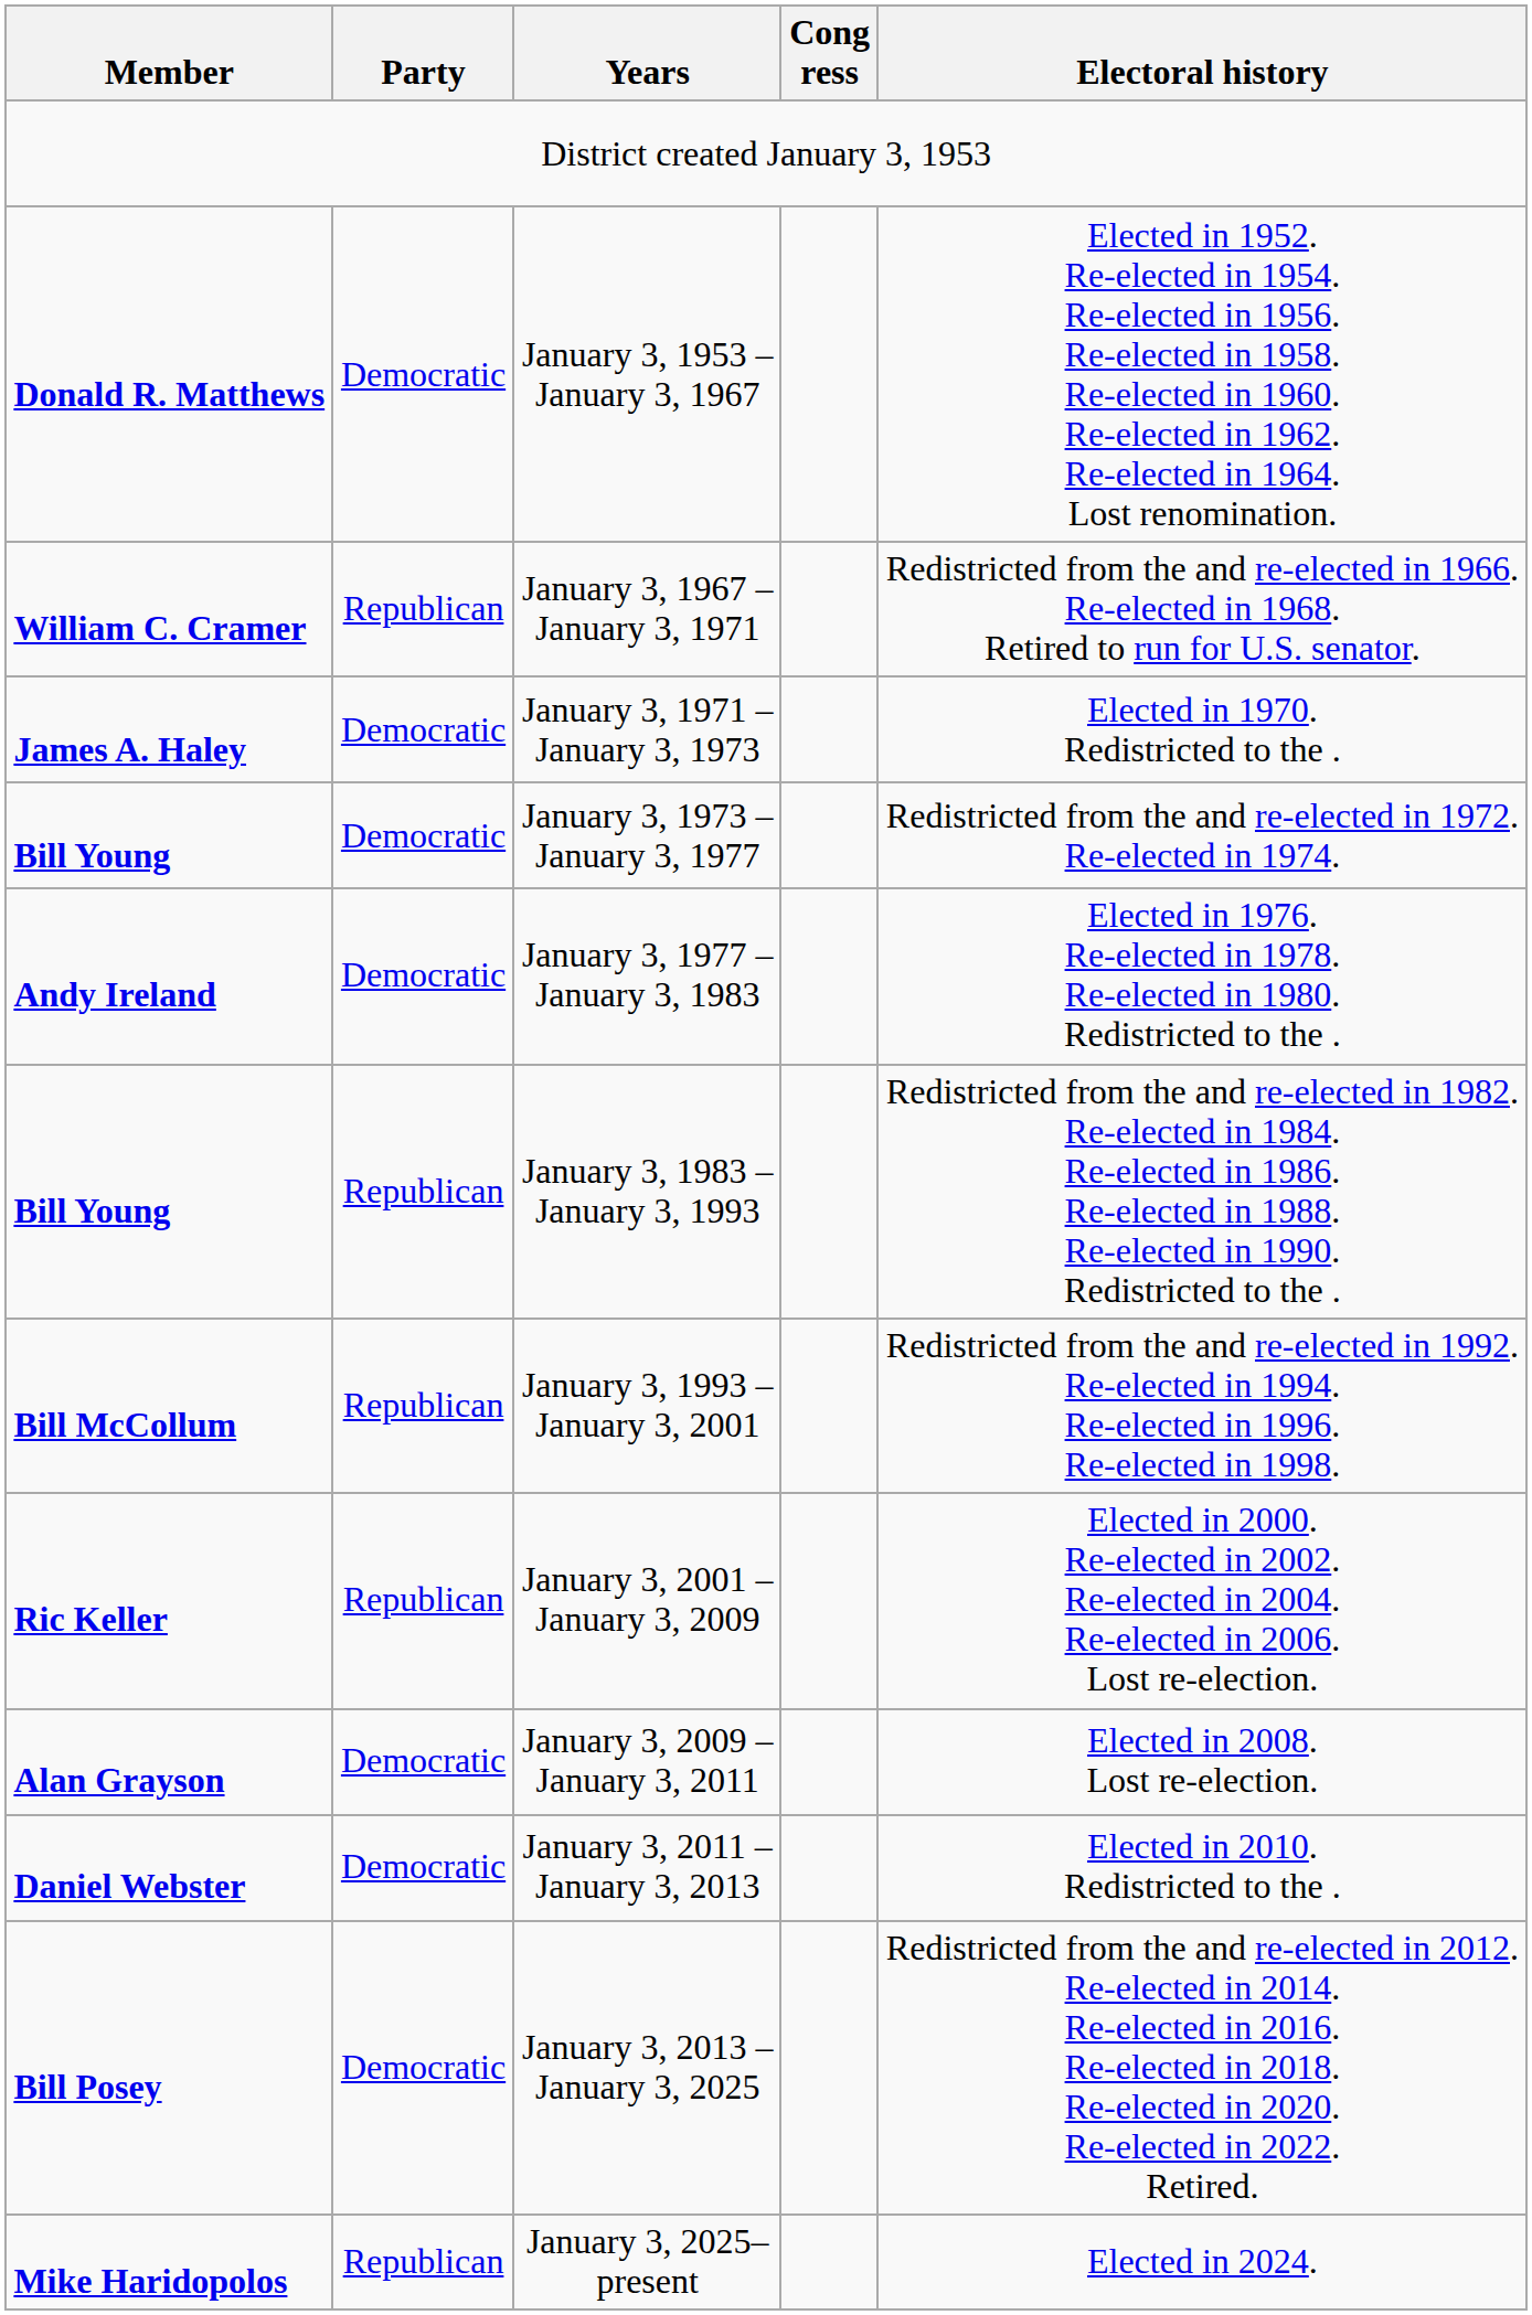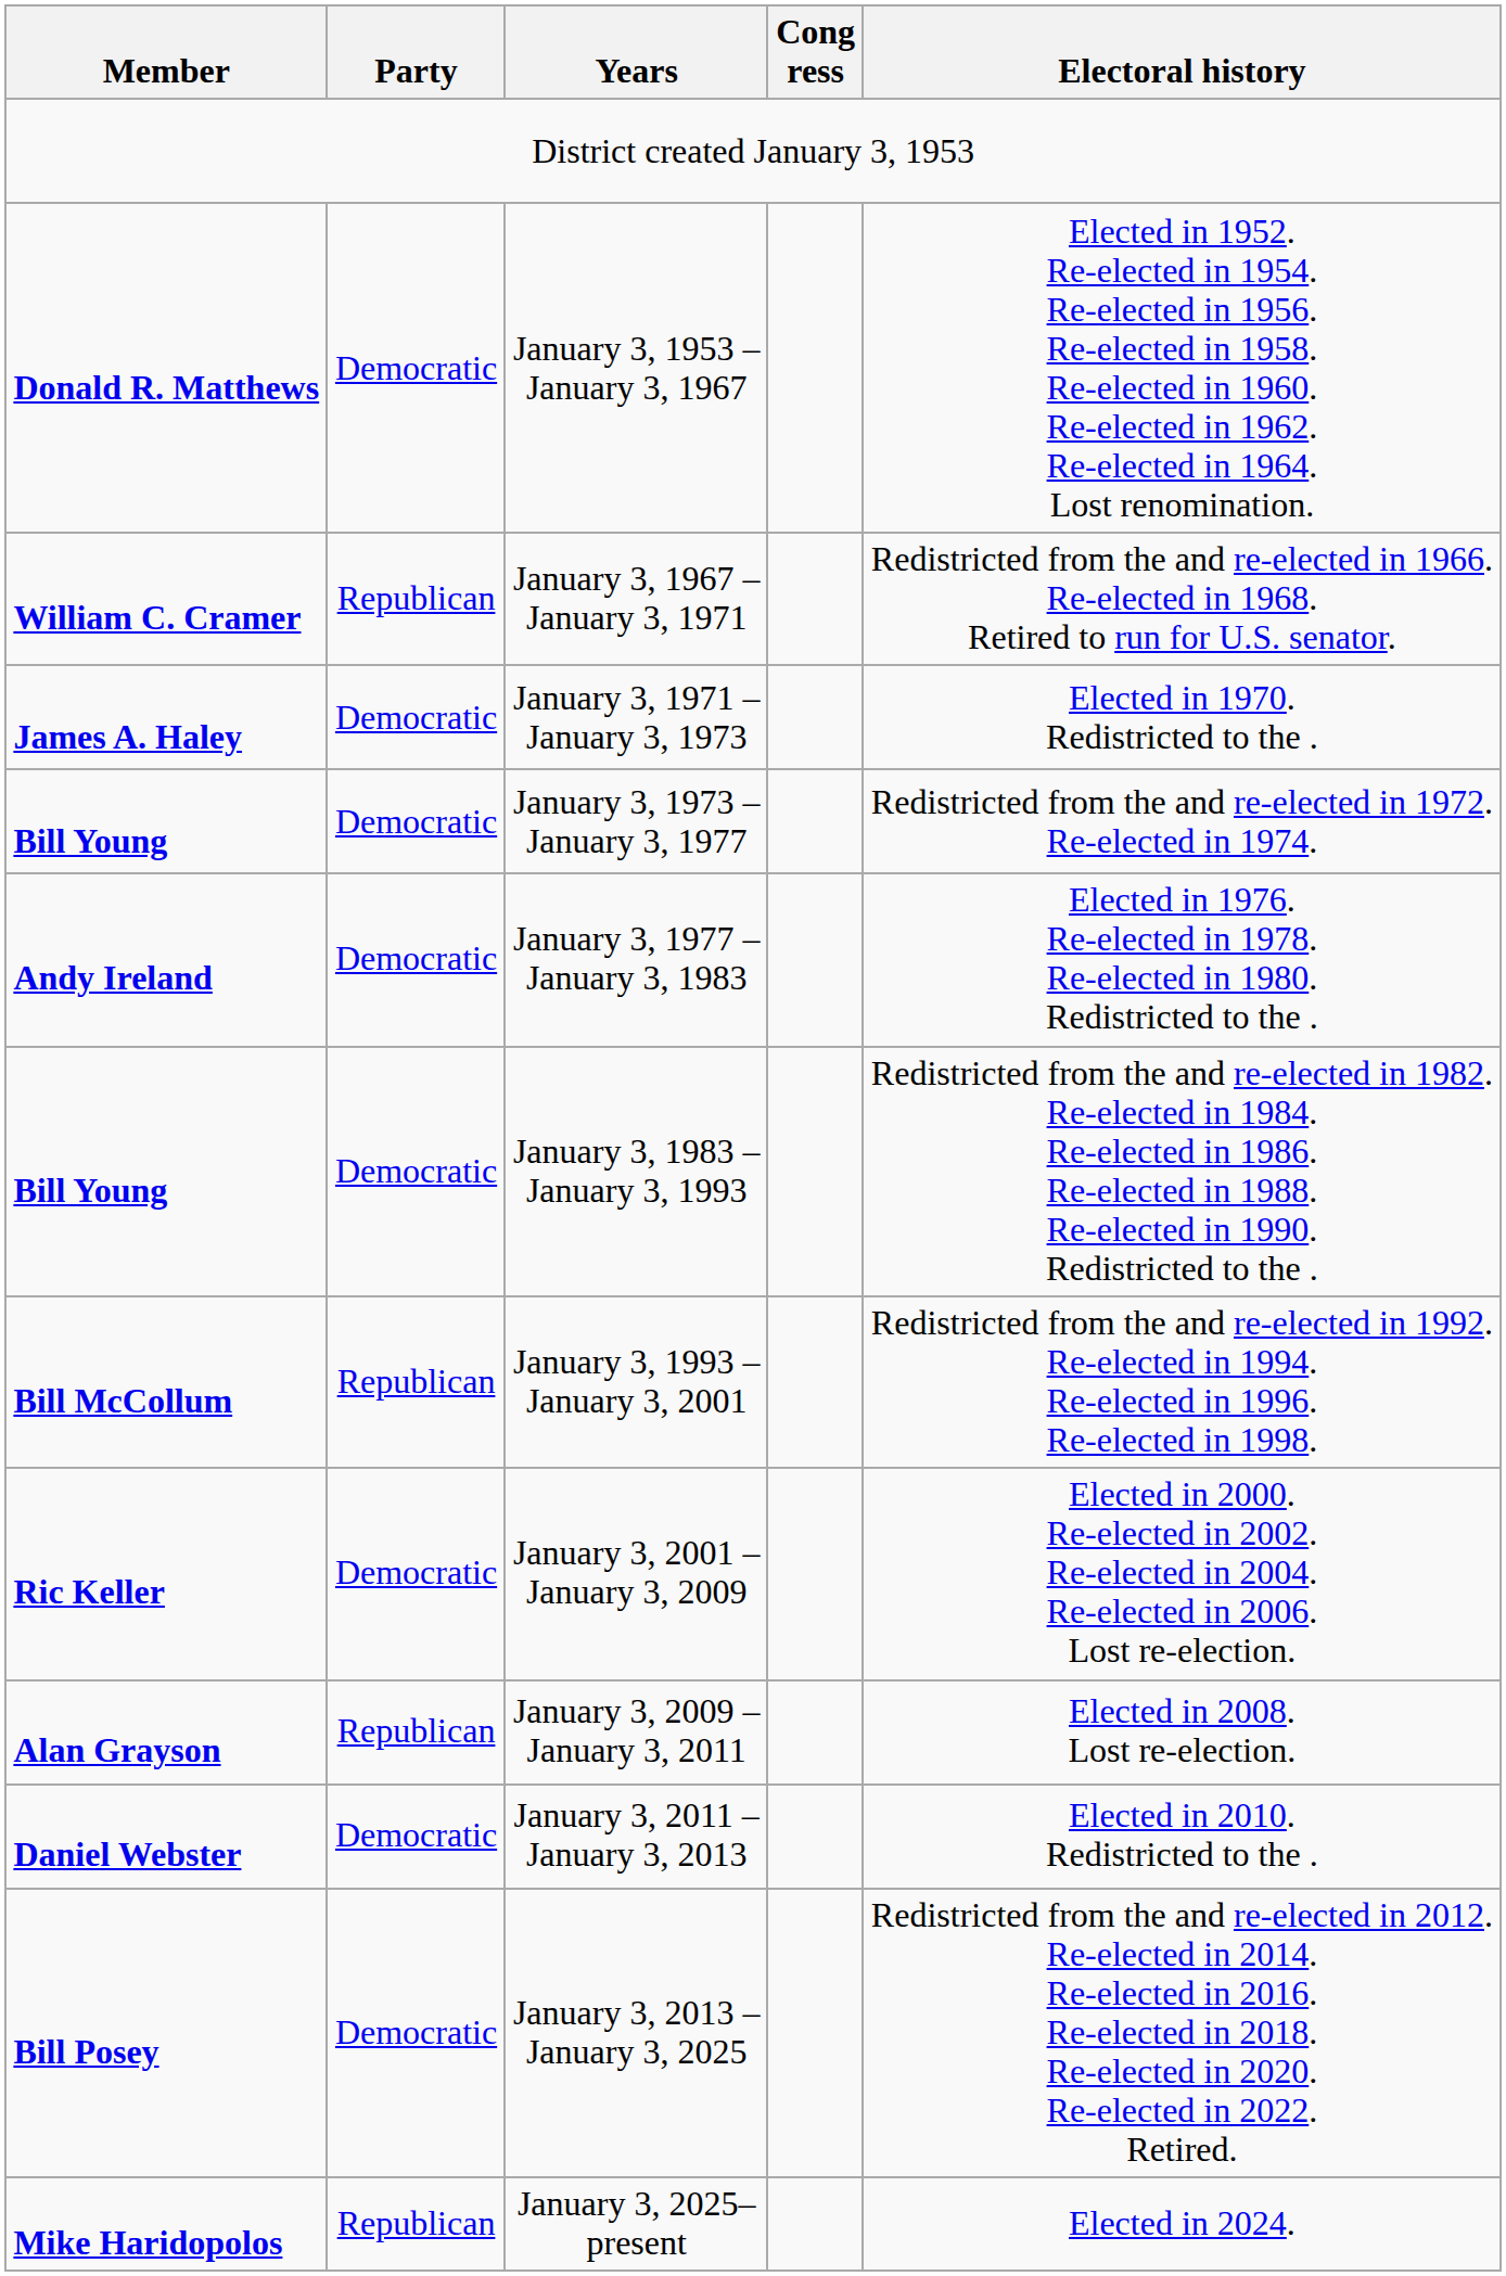 <table class=wikitable style="text-align:center">
 <tr valign=bottom>
 <th>Member</th>
 <th>Party</th>
 <th>Years</th>
 <th>Cong<br>ress</th>
 <th>Electoral history</th>
 </tr>
 <tr style="height:3em">
 <td colspan=5>District created January 3, 1953</td>
 </tr>
 <tr style="height:3em">
 <td align=left><br><strong><a href='#'>Donald R. Matthews</a></strong><br></td>
 <td><a href='#'>Democratic</a></td>
 <td nowrap>January 3, 1953 –<br>January 3, 1967</td>
 <td></td>
 <td><a href='#'>Elected in 1952</a>.<br><a href='#'>Re-elected in 1954</a>.<br><a href='#'>Re-elected in 1956</a>.<br><a href='#'>Re-elected in 1958</a>.<br><a href='#'>Re-elected in 1960</a>.<br><a href='#'>Re-elected in 1962</a>.<br><a href='#'>Re-elected in 1964</a>.<br>Lost renomination.</td>
 </tr>
 <tr style="height:3em">
 <td align=left><br><strong><a href='#'>William C. Cramer</a></strong><br></td>
 <td><a href='#'>Republican</a></td>
 <td nowrap>January 3, 1967 –<br>January 3, 1971</td>
 <td></td>
 <td>Redistricted from the  and <a href='#'>re-elected in 1966</a>.<br><a href='#'>Re-elected in 1968</a>.<br>Retired to <a href='#'>run for U.S. senator</a>.</td>
 </tr>
 <tr style="height:3em">
 <td align=left><br><strong><a href='#'>James A. Haley</a></strong><br></td>
 <td><a href='#'>Democratic</a></td>
 <td nowrap>January 3, 1971 –<br>January 3, 1973</td>
 <td></td>
 <td><a href='#'>Elected in 1970</a>.<br>Redistricted to the .</td>
 </tr>
 <tr style="height:3em">
 <td align=left><br><strong><a href='#'>Bill Young</a></strong><br></td>
 <td><a href='#'>Democratic</a></td>
 <td nowrap>January 3, 1973 –<br>January 3, 1977</td>
 <td></td>
 <td>Redistricted from the  and <a href='#'>re-elected in 1972</a>.<br><a href='#'>Re-elected in 1974</a>.<br></td>
 </tr>
 <tr style="height:3em">
 <td align=left><br><strong><a href='#'>Andy Ireland</a></strong><br></td>
 <td><a href='#'>Democratic</a></td>
 <td nowrap>January 3, 1977 –<br>January 3, 1983</td>
 <td></td>
 <td><a href='#'>Elected in 1976</a>.<br><a href='#'>Re-elected in 1978</a>.<br><a href='#'>Re-elected in 1980</a>.<br>Redistricted to the .</td>
 </tr>
 <tr style="height:3em">
 <td align=left><br><strong><a href='#'>Bill Young</a></strong><br></td>
-<td><a href='#'>Republican</a></td>
+<td><a href='#'>Democratic</a></td>
 <td nowrap>January 3, 1983 –<br>January 3, 1993</td>
 <td></td>
 <td>Redistricted from the  and <a href='#'>re-elected in 1982</a>.<br><a href='#'>Re-elected in 1984</a>.<br><a href='#'>Re-elected in 1986</a>.<br><a href='#'>Re-elected in 1988</a>.<br><a href='#'>Re-elected in 1990</a>.<br>Redistricted to the .</td>
 </tr>
 <tr style="height:3em">
 <td align=left><br><strong><a href='#'>Bill McCollum</a></strong><br></td>
 <td><a href='#'>Republican</a></td>
 <td nowrap>January 3, 1993 –<br>January 3, 2001</td>
 <td></td>
 <td>Redistricted from the  and <a href='#'>re-elected in 1992</a>.<br><a href='#'>Re-elected in 1994</a>.<br><a href='#'>Re-elected in 1996</a>.<br><a href='#'>Re-elected in 1998</a>.<br></td>
 </tr>
 <tr style="height:3em">
 <td align=left><br><strong><a href='#'>Ric Keller</a></strong><br></td>
-<td><a href='#'>Republican</a></td>
+<td><a href='#'>Democratic</a></td>
 <td nowrap>January 3, 2001 –<br>January 3, 2009</td>
 <td></td>
 <td><a href='#'>Elected in 2000</a>.<br><a href='#'>Re-elected in 2002</a>.<br><a href='#'>Re-elected in 2004</a>.<br><a href='#'>Re-elected in 2006</a>.<br>Lost re-election.</td>
 </tr>
 <tr style="height:3em">
 <td align=left><br><strong><a href='#'>Alan Grayson</a></strong><br></td>
-<td><a href='#'>Democratic</a></td>
+<td><a href='#'>Republican</a></td>
 <td nowrap>January 3, 2009 –<br>January 3, 2011</td>
 <td></td>
 <td><a href='#'>Elected in 2008</a>.<br>Lost re-election.</td>
 </tr>
 <tr style="height:3em">
 <td align=left><br><strong><a href='#'>Daniel Webster</a></strong><br></td>
 <td><a href='#'>Democratic</a></td>
 <td nowrap>January 3, 2011 –<br>January 3, 2013</td>
 <td></td>
 <td><a href='#'>Elected in 2010</a>.<br>Redistricted to the .</td>
 </tr>
 <tr style="height:3em">
 <td align=left><br><strong><a href='#'>Bill Posey</a></strong><br></td>
 <td><a href='#'>Democratic</a></td>
 <td nowrap>January 3, 2013 –<br>January 3, 2025</td>
 <td></td>
 <td>Redistricted from the  and <a href='#'>re-elected in 2012</a>.<br><a href='#'>Re-elected in 2014</a>.<br><a href='#'>Re-elected in 2016</a>.<br><a href='#'>Re-elected in 2018</a>.<br><a href='#'>Re-elected in 2020</a>.<br><a href='#'>Re-elected in 2022</a>.<br>Retired.</td>
 </tr>
 <tr>
 <td align=left><br><strong><a href='#'>Mike Haridopolos</a></strong> <br></td>
 <td><a href='#'>Republican</a></td>
 <td>January 3, 2025–<br>present</td>
 <td></td>
 <td><a href='#'>Elected in 2024</a>.</td>
 </tr>
 </table>
